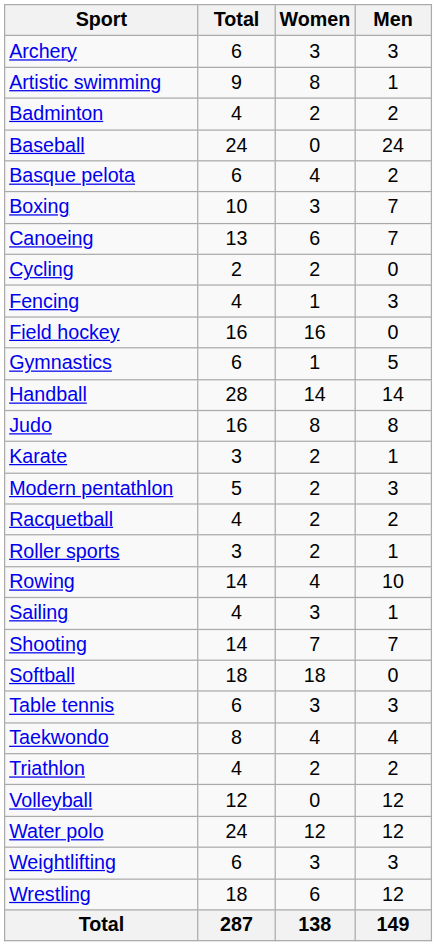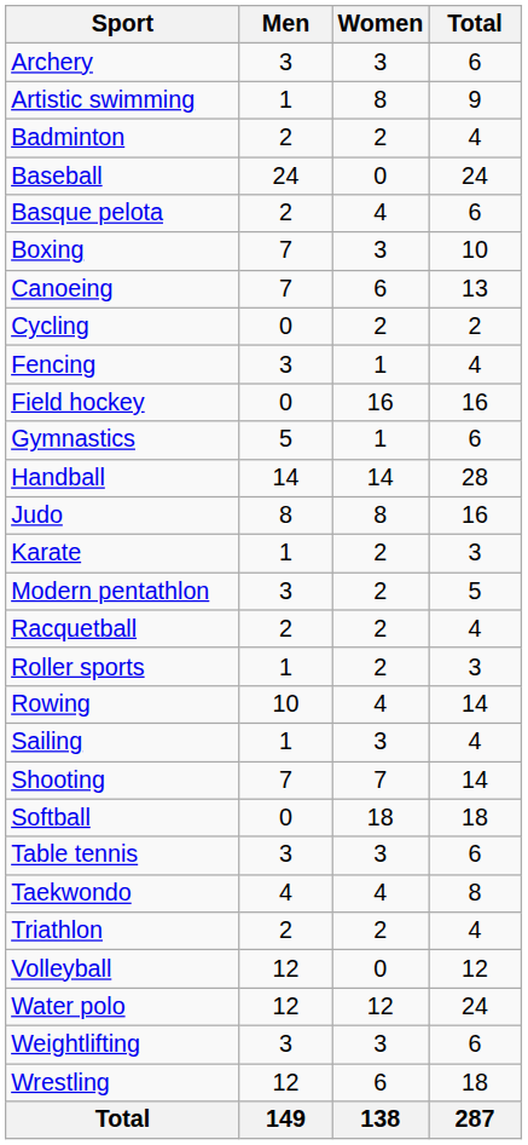 <table class="wikitable sortable" style="text-align:center;">
 <tr>
 <th width=150>Sport</th>
+<th width=55>Men</th>
+<th width=55>Women</th>
 <th width=55>Total</th>
-<th width=55>Women</th>
-<th width=55>Men</th>
 </tr>
 <tr>
 <td align=left><a href='#'>Archery</a></td>
-<td>6</td>
 <td>3</td>
 <td>3</td>
+<td>6</td>
 </tr>
 <tr>
 <td align=left><a href='#'>Artistic swimming</a></td>
+<td>1</td>
+<td>8</td>
 <td>9</td>
-<td>8</td>
-<td>1</td>
 </tr>
 <tr>
 <td align=left><a href='#'>Badminton</a></td>
-<td>4</td>
 <td>2</td>
 <td>2</td>
+<td>4</td>
 </tr>
 <tr>
 <td align=left><a href='#'>Baseball</a></td>
 <td>24</td>
 <td>0</td>
 <td>24</td>
 </tr>
 <tr>
 <td align=left><a href='#'>Basque pelota</a></td>
+<td>2</td>
+<td>4</td>
 <td>6</td>
-<td>4</td>
+</tr>
+<tr>
+<td align=left><a href='#'>Boxing</a></td>
+<td>7</td>
+<td>3</td>
+<td>10</td>
+</tr>
+<tr>
+<td align=left><a href='#'>Canoeing</a></td>
+<td>7</td>
+<td>6</td>
+<td>13</td>
+</tr>
+<tr>
+<td align=left><a href='#'>Cycling</a></td>
+<td>0</td>
+<td>2</td>
 <td>2</td>
 </tr>
 <tr>
-<td align=left><a href='#'>Boxing</a></td>
-<td>10</td>
+<td align=left><a href='#'>Fencing</a></td>
 <td>3</td>
-<td>7</td>
-</tr>
-<tr>
-<td align=left><a href='#'>Canoeing</a></td>
-<td>13</td>
-<td>6</td>
-<td>7</td>
-</tr>
-<tr>
-<td align=left><a href='#'>Cycling</a></td>
-<td>2</td>
-<td>2</td>
-<td>0</td>
-</tr>
-<tr>
-<td align=left><a href='#'>Fencing</a></td>
+<td>1</td>
 <td>4</td>
-<td>1</td>
-<td>3</td>
 </tr>
 <tr>
 <td align=left><a href='#'>Field hockey</a></td>
+<td>0</td>
 <td>16</td>
 <td>16</td>
-<td>0</td>
 </tr>
 <tr>
 <td align=left><a href='#'>Gymnastics</a></td>
+<td>5</td>
+<td>1</td>
 <td>6</td>
-<td>1</td>
-<td>5</td>
 </tr>
 <tr>
 <td align=left><a href='#'>Handball</a></td>
-<td>28</td>
 <td>14</td>
 <td>14</td>
+<td>28</td>
 </tr>
 <tr>
 <td align=left><a href='#'>Judo</a></td>
-<td>16</td>
 <td>8</td>
 <td>8</td>
+<td>16</td>
 </tr>
 <tr>
 <td align=left><a href='#'>Karate</a></td>
-<td>3</td>
-<td>2</td>
 <td>1</td>
-</tr>
-<tr>
-<td align=left><a href='#'>Modern pentathlon</a></td>
-<td>5</td>
 <td>2</td>
 <td>3</td>
 </tr>
 <tr>
+<td align=left><a href='#'>Modern pentathlon</a></td>
+<td>3</td>
+<td>2</td>
+<td>5</td>
+</tr>
+<tr>
 <td align=left><a href='#'>Racquetball</a></td>
-<td>4</td>
 <td>2</td>
 <td>2</td>
+<td>4</td>
 </tr>
 <tr>
 <td align=left><a href='#'>Roller sports</a></td>
+<td>1</td>
+<td>2</td>
 <td>3</td>
-<td>2</td>
-<td>1</td>
 </tr>
 <tr>
 <td align=left><a href='#'>Rowing</a></td>
+<td>10</td>
+<td>4</td>
 <td>14</td>
-<td>4</td>
-<td>10</td>
 </tr>
 <tr>
 <td align=left><a href='#'>Sailing</a></td>
+<td>1</td>
+<td>3</td>
 <td>4</td>
-<td>3</td>
-<td>1</td>
 </tr>
 <tr>
 <td align=left><a href='#'>Shooting</a></td>
-<td>14</td>
 <td>7</td>
 <td>7</td>
+<td>14</td>
 </tr>
 <tr>
 <td align=left><a href='#'>Softball</a></td>
+<td>0</td>
 <td>18</td>
 <td>18</td>
-<td>0</td>
 </tr>
 <tr>
 <td align=left><a href='#'>Table tennis</a></td>
-<td>6</td>
 <td>3</td>
 <td>3</td>
+<td>6</td>
 </tr>
 <tr>
 <td align=left><a href='#'>Taekwondo</a></td>
-<td>8</td>
 <td>4</td>
 <td>4</td>
+<td>8</td>
 </tr>
 <tr>
 <td align=left><a href='#'>Triathlon</a></td>
-<td>4</td>
 <td>2</td>
 <td>2</td>
+<td>4</td>
 </tr>
 <tr>
 <td align=left><a href='#'>Volleyball</a></td>
 <td>12</td>
 <td>0</td>
 <td>12</td>
 </tr>
 <tr>
 <td align=left><a href='#'>Water polo</a></td>
-<td>24</td>
 <td>12</td>
 <td>12</td>
+<td>24</td>
 </tr>
 <tr>
 <td align=left><a href='#'>Weightlifting</a></td>
-<td>6</td>
 <td>3</td>
 <td>3</td>
+<td>6</td>
 </tr>
 <tr>
 <td align=left><a href='#'>Wrestling</a></td>
+<td>12</td>
+<td>6</td>
 <td>18</td>
-<td>6</td>
-<td>12</td>
 </tr>
 <tr>
 <th>Total</th>
+<th>149</th>
+<th>138</th>
 <th>287</th>
-<th>138</th>
-<th>149</th>
 </tr>
 </table>
